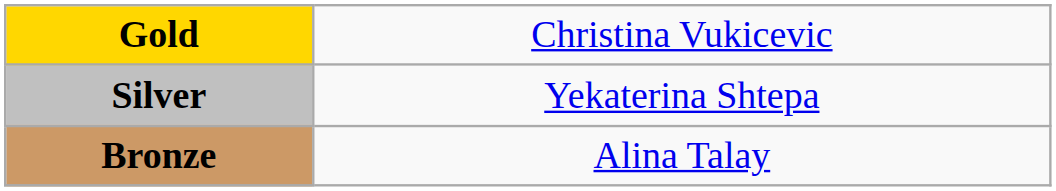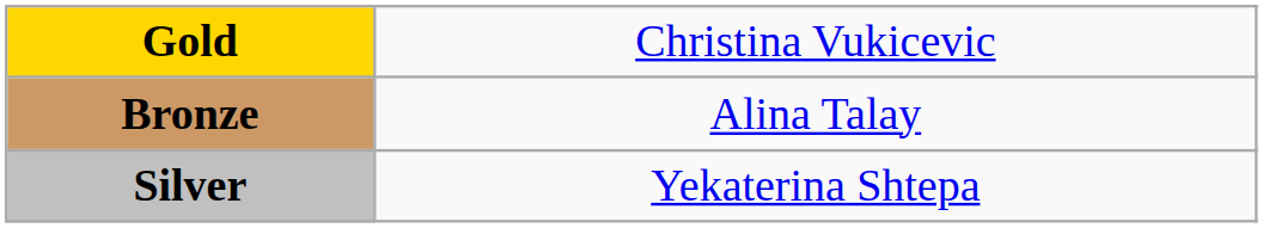 <table class="wikitable" style="text-align:center; " width="35%">
 <tr>
 <td bgcolor="gold"><strong>Gold</strong></td>
 <td><a href='#'>Christina Vukicevic</a><br>  <small><em></em></small></td>
 </tr>
 <tr>
+<td bgcolor="CC9966"><strong>Bronze</strong></td>
+<td><a href='#'>Alina Talay</a><br>  <small><em></em></small></td>
+</tr>
+<tr>
 <td bgcolor="silver"><strong>Silver</strong></td>
 <td><a href='#'>Yekaterina Shtepa</a><br>  <small><em></em></small></td>
 </tr>
-<tr>
-<td bgcolor="CC9966"><strong>Bronze</strong></td>
-<td><a href='#'>Alina Talay</a><br>  <small><em></em></small></td>
-</tr>
 </table>
